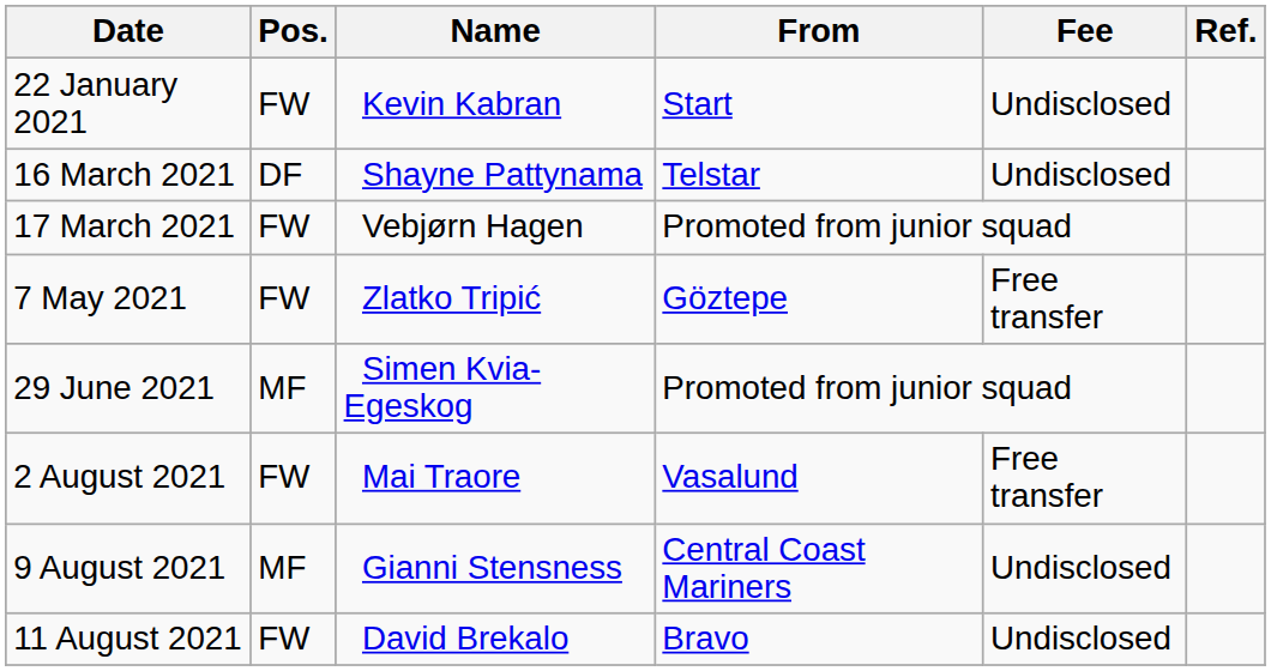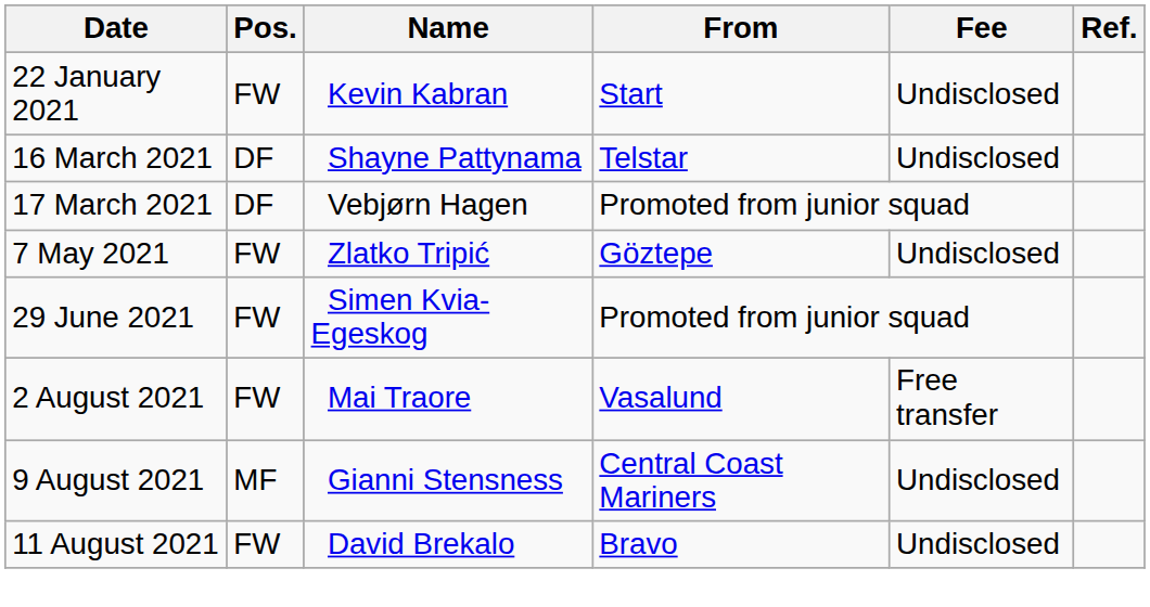 <table class="wikitable">
 <tr>
 <th>Date</th>
 <th>Pos.</th>
 <th>Name</th>
 <th>From</th>
 <th>Fee</th>
 <th>Ref.</th>
 </tr>
 <tr>
 <td>22 January 2021</td>
 <td>FW</td>
 <td>  <a href='#'>Kevin Kabran</a></td>
 <td><a href='#'>Start</a></td>
 <td>Undisclosed</td>
 <td></td>
 </tr>
 <tr>
 <td>16 March 2021</td>
 <td>DF</td>
 <td>  <a href='#'>Shayne Pattynama</a></td>
 <td> <a href='#'>Telstar</a></td>
 <td>Undisclosed</td>
 <td></td>
 </tr>
 <tr>
 <td>17 March 2021</td>
-<td>FW</td>
+<td>DF</td>
 <td>  Vebjørn Hagen</td>
 <td colspan="2">Promoted from junior squad</td>
 <td></td>
 </tr>
 <tr>
 <td>7 May 2021</td>
 <td>FW</td>
 <td>  <a href='#'>Zlatko Tripić</a></td>
 <td> <a href='#'>Göztepe</a></td>
-<td>Free transfer</td>
+<td>Undisclosed</td>
 <td></td>
 </tr>
 <tr>
 <td>29 June 2021</td>
-<td>MF</td>
+<td>FW</td>
 <td>  <a href='#'>Simen Kvia-Egeskog</a></td>
 <td colspan="2">Promoted from junior squad</td>
 <td></td>
 </tr>
 <tr>
 <td>2 August 2021</td>
 <td>FW</td>
 <td>  <a href='#'>Mai Traore</a></td>
 <td> <a href='#'>Vasalund</a></td>
 <td>Free transfer</td>
 <td></td>
 </tr>
 <tr>
 <td>9 August 2021</td>
 <td>MF</td>
 <td>  <a href='#'>Gianni Stensness</a></td>
 <td> <a href='#'>Central Coast Mariners</a></td>
 <td>Undisclosed</td>
 <td></td>
 </tr>
 <tr>
 <td>11 August 2021</td>
 <td>FW</td>
 <td>  <a href='#'>David Brekalo</a></td>
 <td> <a href='#'>Bravo</a></td>
 <td>Undisclosed</td>
 <td></td>
 </tr>
 </table>
